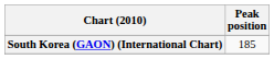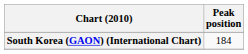 <table class="wikitable sortable plainrowheaders" style="text-align:center">
 <tr>
 <th scope="col">Chart (2010)</th>
 <th scope="col">Peak<br> position</th>
 </tr>
 <tr>
 </tr>
 <tr>
 <th scope="row">South Korea (<a href='#'>GAON</a>) (International Chart)</th>
-<td>185</td>
+<td>184</td>
 </tr>
 <tr>
 </tr>
 <tr>
 </tr>
 <tr>
 </tr>
 </table>
